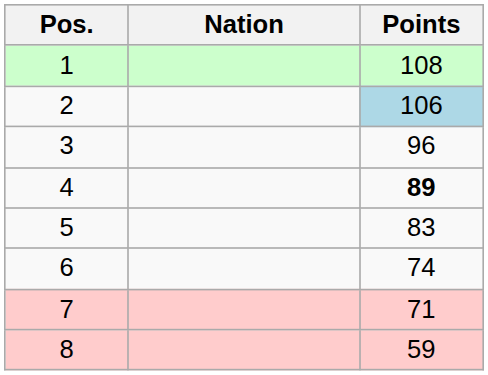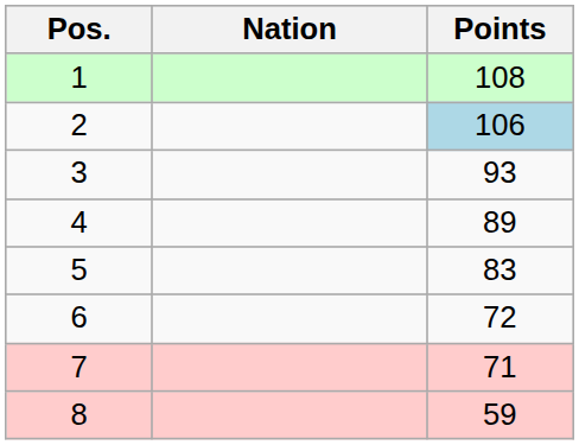 <table class="wikitable gauche" cellspacing="1" style="width:300px;">
 <tr style="background:#efefef; text-align:center;">
 <th style="width:70px;">Pos.</th>
 <th>Nation</th>
 <th style="width:70px;">Points</th>
 </tr>
 <tr style="vertical-align:top; text-align:center; background:#ccffcc;">
 <td>1</td>
 <td style="text-align:left;"></td>
 <td>108</td>
 </tr>
 <tr style="vertical-align:top; text-align:center;">
 <td>2</td>
 <td style="text-align:left;"></td>
 <td style="background: lightblue;">106</td>
 </tr>
 <tr style="vertical-align:top; text-align:center;">
 <td>3</td>
 <td style="text-align:left;"></td>
-<td>96</td>
+<td>93</td>
 </tr>
 <tr style="vertical-align:top; text-align:center;">
 <td>4</td>
 <td style="text-align:left;"></td>
-<td><strong>89</strong></td>
+<td>89</td>
 </tr>
 <tr style="vertical-align:top; text-align:center;">
 <td>5</td>
 <td style="text-align:left;"></td>
 <td>83</td>
 </tr>
 <tr style="vertical-align:top; text-align:center;">
 <td>6</td>
 <td style="text-align:left;"></td>
-<td>74</td>
+<td>72</td>
 </tr>
 <tr style="vertical-align:top; text-align:center; background:#ffcccc;">
 <td>7</td>
 <td style="text-align:left;"></td>
 <td>71</td>
 </tr>
 <tr style="vertical-align:top; text-align:center; background:#ffcccc;">
 <td>8</td>
 <td style="text-align:left;"></td>
 <td>59</td>
 </tr>
 </table>
